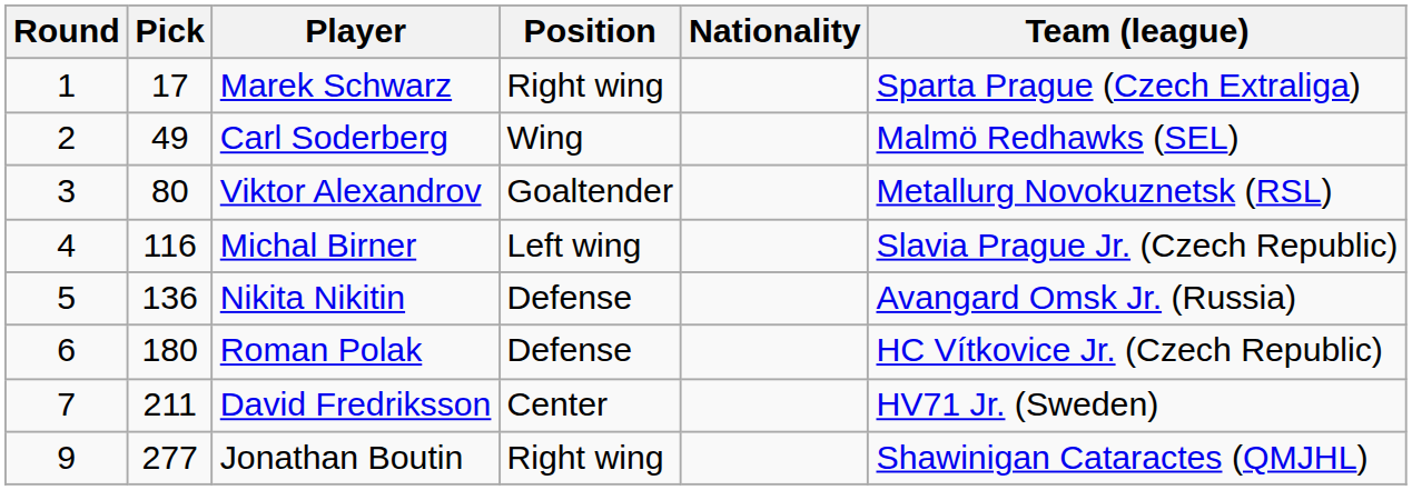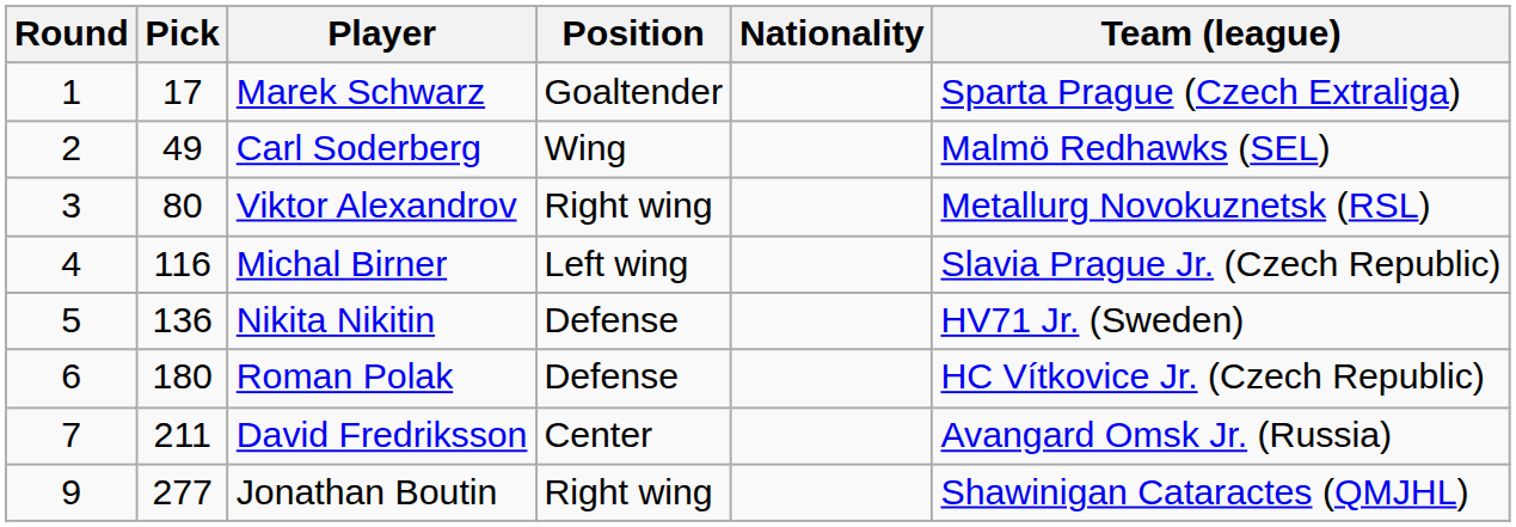 <table class="wikitable" style="text-align:left">
 <tr>
 <th>Round</th>
 <th>Pick</th>
 <th>Player</th>
 <th>Position</th>
 <th>Nationality</th>
 <th>Team (league)</th>
 </tr>
 <tr>
 <td style="text-align:center">1</td>
 <td style="text-align:center">17</td>
 <td><a href='#'>Marek Schwarz</a></td>
-<td>Right wing</td>
+<td>Goaltender</td>
 <td></td>
 <td><a href='#'>Sparta Prague</a> (<a href='#'>Czech Extraliga</a>)</td>
 </tr>
 <tr>
 <td style="text-align:center">2</td>
 <td style="text-align:center">49</td>
 <td><a href='#'>Carl Soderberg</a></td>
 <td>Wing</td>
 <td></td>
 <td><a href='#'>Malmö Redhawks</a> (<a href='#'>SEL</a>)</td>
 </tr>
 <tr>
 <td style="text-align:center">3</td>
 <td style="text-align:center">80</td>
 <td><a href='#'>Viktor Alexandrov</a></td>
-<td>Goaltender</td>
+<td>Right wing</td>
 <td></td>
 <td><a href='#'>Metallurg Novokuznetsk</a> (<a href='#'>RSL</a>)</td>
 </tr>
 <tr>
 <td style="text-align:center">4</td>
 <td style="text-align:center">116</td>
 <td><a href='#'>Michal Birner</a></td>
 <td>Left wing</td>
 <td></td>
 <td><a href='#'>Slavia Prague Jr.</a> (Czech Republic)</td>
 </tr>
 <tr>
 <td style="text-align:center">5</td>
 <td style="text-align:center">136</td>
 <td><a href='#'>Nikita Nikitin</a></td>
 <td>Defense</td>
 <td></td>
-<td><a href='#'>Avangard Omsk Jr.</a> (Russia)</td>
+<td><a href='#'>HV71 Jr.</a> (Sweden)</td>
 </tr>
 <tr>
 <td style="text-align:center">6</td>
 <td style="text-align:center">180</td>
 <td><a href='#'>Roman Polak</a></td>
 <td>Defense</td>
 <td></td>
 <td><a href='#'>HC Vítkovice Jr.</a> (Czech Republic)</td>
 </tr>
 <tr>
 <td style="text-align:center">7</td>
 <td style="text-align:center">211</td>
 <td><a href='#'>David Fredriksson</a></td>
 <td>Center</td>
 <td></td>
-<td><a href='#'>HV71 Jr.</a> (Sweden)</td>
+<td><a href='#'>Avangard Omsk Jr.</a> (Russia)</td>
 </tr>
 <tr>
 <td style="text-align:center">9</td>
 <td style="text-align:center">277</td>
 <td>Jonathan Boutin</td>
 <td>Right wing</td>
 <td></td>
 <td><a href='#'>Shawinigan Cataractes</a> (<a href='#'>QMJHL</a>)</td>
 </tr>
 </table>
